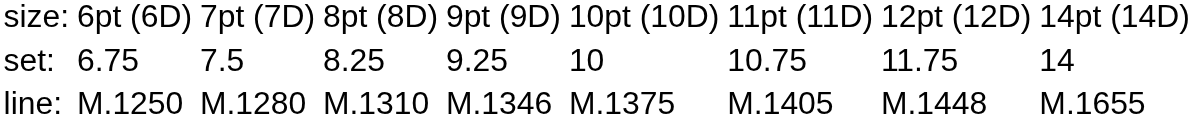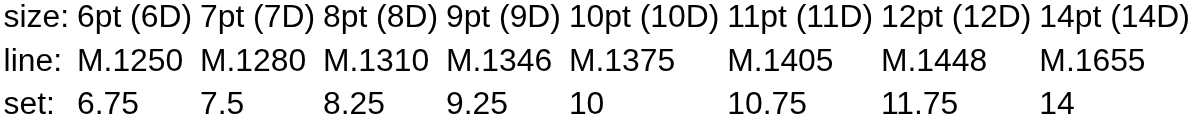 <table style="margin-left:40px;">
 <tr>
 <td>size:</td>
 <td>6pt (6D)</td>
 <td>7pt (7D)</td>
 <td>8pt (8D)</td>
 <td>9pt (9D)</td>
 <td>10pt (10D)</td>
 <td>11pt (11D)</td>
 <td>12pt (12D)</td>
 <td>14pt (14D)</td>
 </tr>
 <tr>
+<td>line:</td>
+<td>M.1250</td>
+<td>M.1280</td>
+<td>M.1310</td>
+<td>M.1346</td>
+<td>M.1375</td>
+<td>M.1405</td>
+<td>M.1448</td>
+<td>M.1655</td>
+</tr>
+<tr>
 <td>set:</td>
 <td>6.75</td>
 <td>7.5</td>
 <td>8.25</td>
 <td>9.25</td>
 <td>10</td>
 <td>10.75</td>
 <td>11.75</td>
 <td>14</td>
 </tr>
-<tr>
-<td>line:</td>
-<td>M.1250</td>
-<td>M.1280</td>
-<td>M.1310</td>
-<td>M.1346</td>
-<td>M.1375</td>
-<td>M.1405</td>
-<td>M.1448</td>
-<td>M.1655</td>
-</tr>
 </table>
